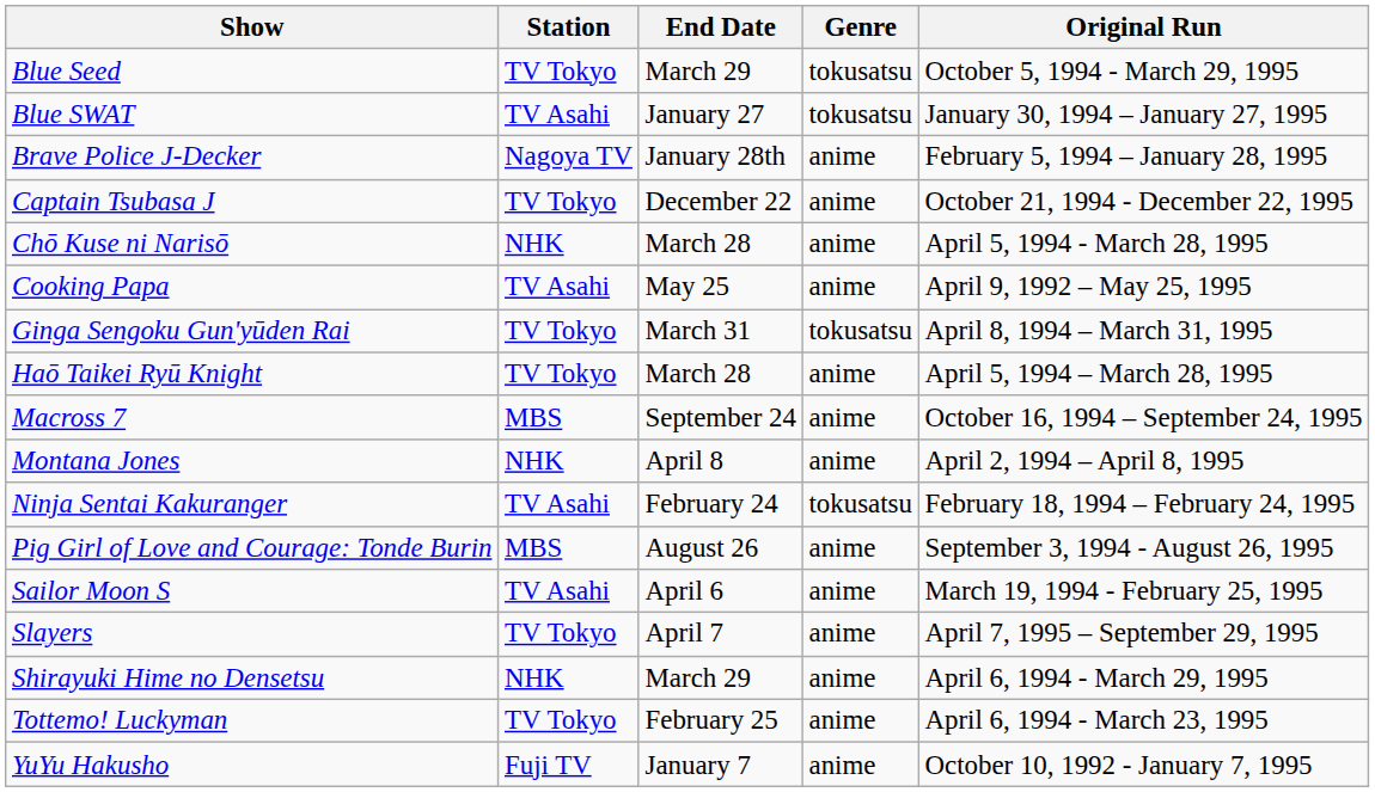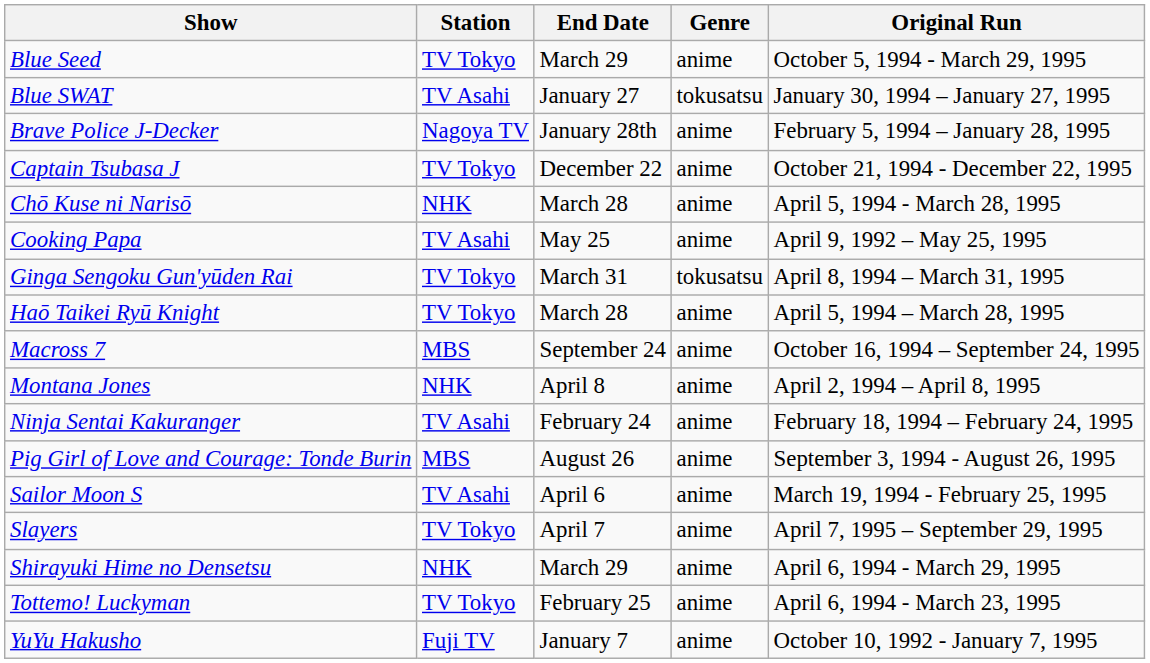 <table class="wikitable sortable">
 <tr>
 <th>Show</th>
 <th>Station</th>
 <th>End Date</th>
 <th>Genre</th>
 <th>Original Run</th>
 </tr>
 <tr>
 <td><em><a href='#'>Blue Seed</a></em></td>
 <td><a href='#'>TV Tokyo</a></td>
 <td>March 29</td>
-<td>tokusatsu</td>
+<td>anime</td>
 <td>October 5, 1994 - March 29, 1995</td>
 </tr>
 <tr>
 <td><em><a href='#'>Blue SWAT</a></em></td>
 <td><a href='#'>TV Asahi</a></td>
 <td>January 27</td>
 <td>tokusatsu</td>
 <td>January 30, 1994 – January 27, 1995</td>
 </tr>
 <tr>
 <td><em><a href='#'>Brave Police J-Decker</a></em></td>
 <td><a href='#'>Nagoya TV</a></td>
 <td>January 28th</td>
 <td>anime</td>
 <td>February 5, 1994 – January 28, 1995</td>
 </tr>
 <tr>
 <td><em><a href='#'>Captain Tsubasa J</a></em></td>
 <td><a href='#'>TV Tokyo</a></td>
 <td>December 22</td>
 <td>anime</td>
 <td>October 21, 1994 - December 22, 1995</td>
 </tr>
 <tr>
 <td><em><a href='#'>Chō Kuse ni Narisō</a></em></td>
 <td><a href='#'>NHK</a></td>
 <td>March 28</td>
 <td>anime</td>
 <td>April 5, 1994 - March 28, 1995</td>
 </tr>
 <tr>
 <td><em><a href='#'>Cooking Papa</a></em></td>
 <td><a href='#'>TV Asahi</a></td>
 <td>May 25</td>
 <td>anime</td>
 <td>April 9, 1992 – May 25, 1995</td>
 </tr>
 <tr>
 <td><em><a href='#'>Ginga Sengoku Gun'yūden Rai</a></em></td>
 <td><a href='#'>TV Tokyo</a></td>
 <td>March 31</td>
 <td>tokusatsu</td>
 <td>April 8, 1994 – March 31, 1995</td>
 </tr>
 <tr>
 <td><em><a href='#'>Haō Taikei Ryū Knight</a></em></td>
 <td><a href='#'>TV Tokyo</a></td>
 <td>March 28</td>
 <td>anime</td>
 <td>April 5, 1994 – March 28, 1995</td>
 </tr>
 <tr>
 <td><em><a href='#'>Macross 7</a></em></td>
 <td><a href='#'>MBS</a></td>
 <td>September 24</td>
 <td>anime</td>
 <td>October 16, 1994 – September 24, 1995</td>
 </tr>
 <tr>
 <td><em><a href='#'>Montana Jones</a></em></td>
 <td><a href='#'>NHK</a></td>
 <td>April 8</td>
 <td>anime</td>
 <td>April 2, 1994 – April 8, 1995</td>
 </tr>
 <tr>
 <td><em><a href='#'>Ninja Sentai Kakuranger</a></em></td>
 <td><a href='#'>TV Asahi</a></td>
 <td>February 24</td>
-<td>tokusatsu</td>
+<td>anime</td>
 <td>February 18, 1994 – February 24, 1995</td>
 </tr>
 <tr>
 <td><em><a href='#'>Pig Girl of Love and Courage: Tonde Burin</a></em></td>
 <td><a href='#'>MBS</a></td>
 <td>August 26</td>
 <td>anime</td>
 <td>September 3, 1994 - August 26, 1995</td>
 </tr>
 <tr>
 <td><em><a href='#'>Sailor Moon S</a></em></td>
 <td><a href='#'>TV Asahi</a></td>
 <td>April 6</td>
 <td>anime</td>
 <td>March 19, 1994 - February 25, 1995</td>
 </tr>
 <tr>
 <td><em><a href='#'>Slayers</a></em></td>
 <td><a href='#'>TV Tokyo</a></td>
 <td>April 7</td>
 <td>anime</td>
 <td>April 7, 1995 – September 29, 1995</td>
 </tr>
 <tr>
 <td><em><a href='#'>Shirayuki Hime no Densetsu</a></em></td>
 <td><a href='#'>NHK</a></td>
 <td>March 29</td>
 <td>anime</td>
 <td>April 6, 1994 - March 29, 1995</td>
 </tr>
 <tr>
 <td><em><a href='#'>Tottemo! Luckyman</a></em></td>
 <td><a href='#'>TV Tokyo</a></td>
 <td>February 25</td>
 <td>anime</td>
 <td>April 6, 1994 - March 23, 1995</td>
 </tr>
 <tr>
 <td><em><a href='#'>YuYu Hakusho</a></em></td>
 <td><a href='#'>Fuji TV</a></td>
 <td>January 7</td>
 <td>anime</td>
 <td>October 10, 1992 - January 7, 1995</td>
 </tr>
 </table>
